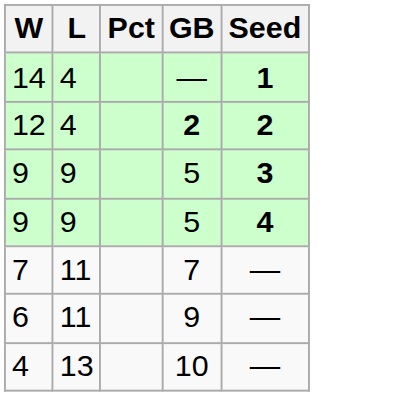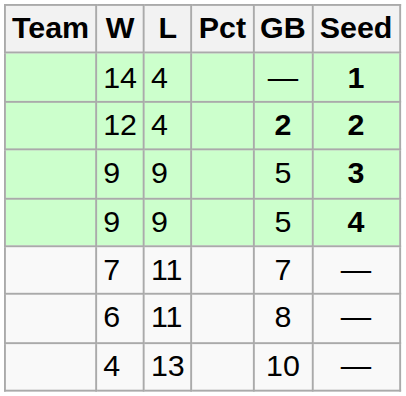 <table class=wikitable>
 <tr>
+<th>Team</th>
 <th>W</th>
 <th>L</th>
 <th>Pct</th>
 <th>GB</th>
 <th>Seed</th>
 </tr>
 <tr bgcolor=ccffcc>
+<td></td>
 <td>14</td>
 <td>4</td>
 <td></td>
 <td style="text-align:center;">—</td>
 <td style="text-align:center;"><strong>1</strong></td>
 </tr>
 <tr bgcolor=ccffcc>
+<td></td>
 <td>12</td>
 <td>4</td>
 <td></td>
 <td style="text-align:center;"><strong>2</strong></td>
 <td style="text-align:center;"><strong>2</strong></td>
 </tr>
 <tr bgcolor=ccffcc>
+<td></td>
 <td>9</td>
 <td>9</td>
 <td></td>
 <td style="text-align:center;">5</td>
 <td style="text-align:center;"><strong>3</strong></td>
 </tr>
 <tr bgcolor=ccffcc>
+<td></td>
 <td>9</td>
 <td>9</td>
 <td></td>
 <td style="text-align:center;">5</td>
 <td style="text-align:center;"><strong>4</strong></td>
 </tr>
 <tr>
+<td></td>
 <td>7</td>
 <td>11</td>
 <td></td>
 <td style="text-align:center;">7</td>
 <td style="text-align:center;">—</td>
 </tr>
 <tr>
+<td></td>
 <td>6</td>
 <td>11</td>
 <td></td>
-<td style="text-align:center;">9</td>
+<td style="text-align:center;">8</td>
 <td style="text-align:center;">—</td>
 </tr>
 <tr>
+<td></td>
 <td>4</td>
 <td>13</td>
 <td></td>
 <td style="text-align:center;">10</td>
 <td style="text-align:center;">—</td>
 </tr>
 </table>
